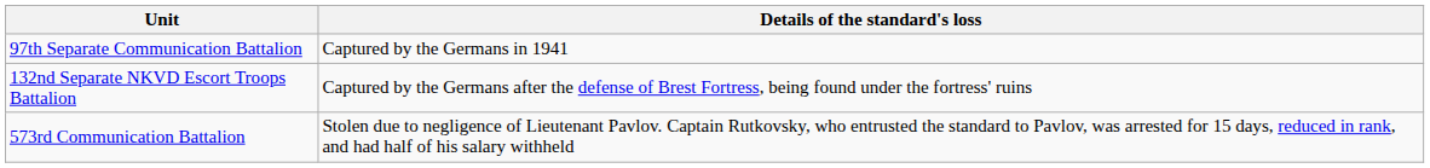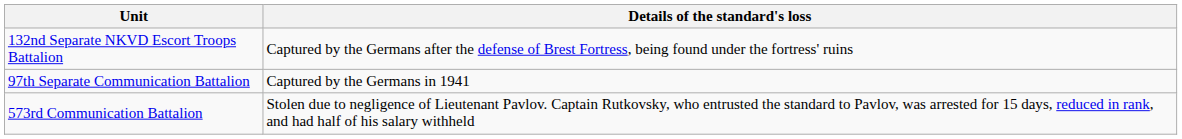 <table class="wikitable">
 <tr>
 <th>Unit</th>
 <th>Details of the standard's loss</th>
 </tr>
 <tr>
+<td><a href='#'>132nd Separate NKVD Escort Troops Battalion</a></td>
+<td>Captured by the Germans after the <a href='#'>defense of Brest Fortress</a>, being found under the fortress' ruins</td>
+</tr>
+<tr>
 <td><a href='#'>97th Separate Communication Battalion</a></td>
 <td>Captured by the Germans in 1941</td>
-</tr>
-<tr>
-<td><a href='#'>132nd Separate NKVD Escort Troops Battalion</a></td>
-<td>Captured by the Germans after the <a href='#'>defense of Brest Fortress</a>, being found under the fortress' ruins</td>
 </tr>
 <tr>
 <td><a href='#'>573rd Communication Battalion</a></td>
 <td>Stolen due to negligence of Lieutenant Pavlov. Captain Rutkovsky, who entrusted the standard to Pavlov, was arrested for 15 days, <a href='#'>reduced in rank</a>, and had half of his salary withheld</td>
 </tr>
 </table>
